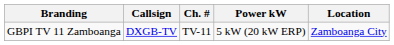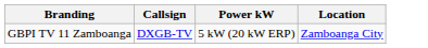 <table class="wikitable">
 <tr>
 <th>Branding</th>
 <th>Callsign</th>
-<th>Ch. #</th>
 <th>Power kW</th>
 <th>Location</th>
 </tr>
 <tr>
 <td>GBPI TV 11 Zamboanga</td>
 <td><a href='#'>DXGB-TV</a></td>
-<td>TV-11</td>
 <td>5 kW (20 kW ERP)</td>
 <td><a href='#'>Zamboanga City</a></td>
 </tr>
 </table>
